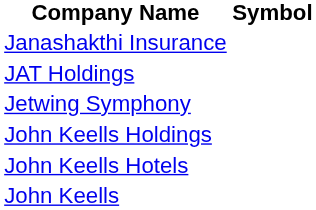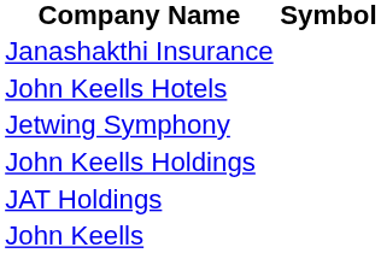 <table style="background:transparent;">
 <tr>
 <th>Company Name</th>
 <th>Symbol</th>
 </tr>
 <tr>
 <td><a href='#'>Janashakthi Insurance</a></td>
 <td></td>
 </tr>
 <tr>
-<td><a href='#'>JAT Holdings</a></td>
+<td><a href='#'>John Keells Hotels</a></td>
 <td></td>
 </tr>
 <tr>
 <td><a href='#'>Jetwing Symphony</a></td>
 <td></td>
 </tr>
 <tr>
 <td><a href='#'>John Keells Holdings</a></td>
 <td></td>
 </tr>
 <tr>
-<td><a href='#'>John Keells Hotels</a></td>
+<td><a href='#'>JAT Holdings</a></td>
 <td></td>
 </tr>
 <tr>
 <td><a href='#'>John Keells</a></td>
 <td></td>
 </tr>
 </table>
